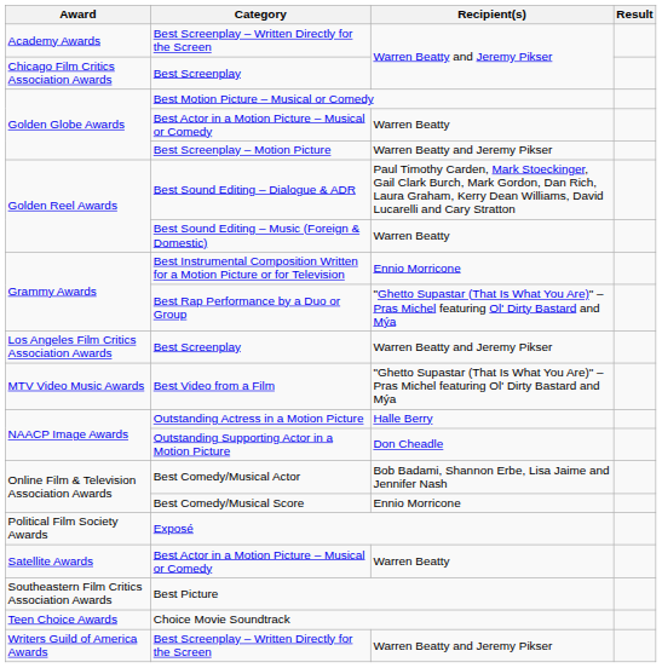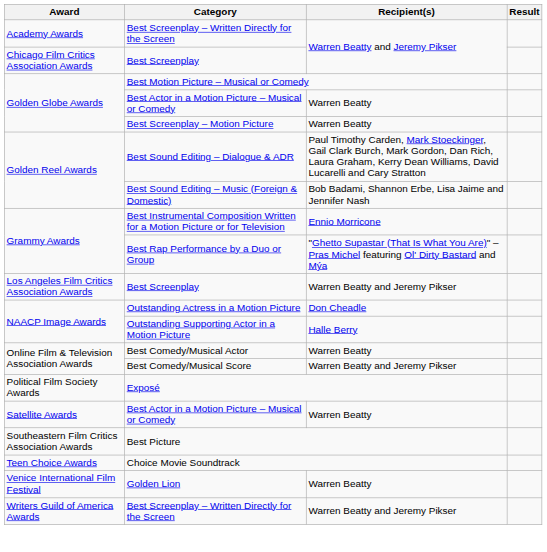 <table class="wikitable plainrowheaders sortable">
 <tr>
 <th>Award</th>
 <th>Category</th>
 <th>Recipient(s)</th>
 <th>Result</th>
 </tr>
 <tr>
 <td><a href='#'>Academy Awards</a></td>
 <td><a href='#'>Best Screenplay – Written Directly for the Screen</a></td>
 <td rowspan="2"><a href='#'>Warren Beatty</a> and <a href='#'>Jeremy Pikser</a></td>
 <td></td>
 </tr>
 <tr>
 <td><a href='#'>Chicago Film Critics Association Awards</a></td>
 <td><a href='#'>Best Screenplay</a></td>
 <td></td>
 </tr>
 <tr>
 <td rowspan="3"><a href='#'>Golden Globe Awards</a></td>
 <td colspan="2"><a href='#'>Best Motion Picture – Musical or Comedy</a></td>
 <td></td>
 </tr>
 <tr>
 <td><a href='#'>Best Actor in a Motion Picture – Musical or Comedy</a></td>
 <td>Warren Beatty</td>
 <td></td>
 </tr>
 <tr>
 <td><a href='#'>Best Screenplay – Motion Picture</a></td>
-<td>Warren Beatty and Jeremy Pikser</td>
+<td>Warren Beatty</td>
 <td></td>
 </tr>
 <tr>
 <td rowspan="2"><a href='#'>Golden Reel Awards</a></td>
 <td><a href='#'>Best Sound Editing – Dialogue & ADR</a></td>
 <td>Paul Timothy Carden, <a href='#'>Mark Stoeckinger</a>, Gail Clark Burch, Mark Gordon, Dan Rich, <br> Laura Graham, Kerry Dean Williams, David Lucarelli and Cary Stratton</td>
 <td></td>
 </tr>
 <tr>
 <td><a href='#'>Best Sound Editing – Music (Foreign & Domestic)</a></td>
-<td>Warren Beatty</td>
+<td>Bob Badami, Shannon Erbe, Lisa Jaime and Jennifer Nash</td>
 <td></td>
 </tr>
 <tr>
 <td rowspan="2"><a href='#'>Grammy Awards</a></td>
 <td><a href='#'>Best Instrumental Composition Written for a Motion Picture or for Television</a></td>
 <td><a href='#'>Ennio Morricone</a></td>
 <td></td>
 </tr>
 <tr>
 <td><a href='#'>Best Rap Performance by a Duo or Group</a></td>
 <td>"<a href='#'>Ghetto Supastar (That Is What You Are)</a>" – <a href='#'>Pras Michel</a> featuring <a href='#'>Ol' Dirty Bastard</a> and <a href='#'>Mýa</a></td>
 <td></td>
 </tr>
 <tr>
 <td><a href='#'>Los Angeles Film Critics Association Awards</a></td>
 <td><a href='#'>Best Screenplay</a></td>
 <td>Warren Beatty and Jeremy Pikser</td>
 <td></td>
 </tr>
 <tr>
-<td><a href='#'>MTV Video Music Awards</a></td>
-<td><a href='#'>Best Video from a Film</a></td>
-<td>"Ghetto Supastar (That Is What You Are)" – Pras Michel featuring Ol' Dirty Bastard and Mýa</td>
-<td></td>
-</tr>
-<tr>
 <td rowspan="2"><a href='#'>NAACP Image Awards</a></td>
 <td><a href='#'>Outstanding Actress in a Motion Picture</a></td>
-<td><a href='#'>Halle Berry</a></td>
+<td><a href='#'>Don Cheadle</a></td>
 <td></td>
 </tr>
 <tr>
 <td><a href='#'>Outstanding Supporting Actor in a Motion Picture</a></td>
-<td><a href='#'>Don Cheadle</a></td>
+<td><a href='#'>Halle Berry</a></td>
 <td></td>
 </tr>
 <tr>
 <td rowspan="2">Online Film & Television Association Awards</td>
 <td>Best Comedy/Musical Actor</td>
-<td>Bob Badami, Shannon Erbe, Lisa Jaime and Jennifer Nash</td>
+<td>Warren Beatty</td>
 <td></td>
 </tr>
 <tr>
 <td>Best Comedy/Musical Score</td>
-<td>Ennio Morricone</td>
+<td>Warren Beatty and Jeremy Pikser</td>
 <td></td>
 </tr>
 <tr>
 <td>Political Film Society Awards</td>
 <td colspan="2"><a href='#'>Exposé</a></td>
 <td></td>
 </tr>
 <tr>
 <td><a href='#'>Satellite Awards</a></td>
 <td><a href='#'>Best Actor in a Motion Picture – Musical or Comedy</a></td>
 <td>Warren Beatty</td>
 <td></td>
 </tr>
 <tr>
 <td>Southeastern Film Critics Association Awards</td>
 <td colspan="2">Best Picture</td>
 <td></td>
 </tr>
 <tr>
 <td><a href='#'>Teen Choice Awards</a></td>
 <td colspan="2">Choice Movie Soundtrack</td>
 <td></td>
 </tr>
 <tr>
+<td><a href='#'>Venice International Film Festival</a></td>
+<td><a href='#'>Golden Lion</a></td>
+<td>Warren Beatty</td>
+<td></td>
+</tr>
+<tr>
 <td><a href='#'>Writers Guild of America Awards</a></td>
 <td><a href='#'>Best Screenplay – Written Directly for the Screen</a></td>
 <td>Warren Beatty and Jeremy Pikser</td>
 <td></td>
 </tr>
 </table>
